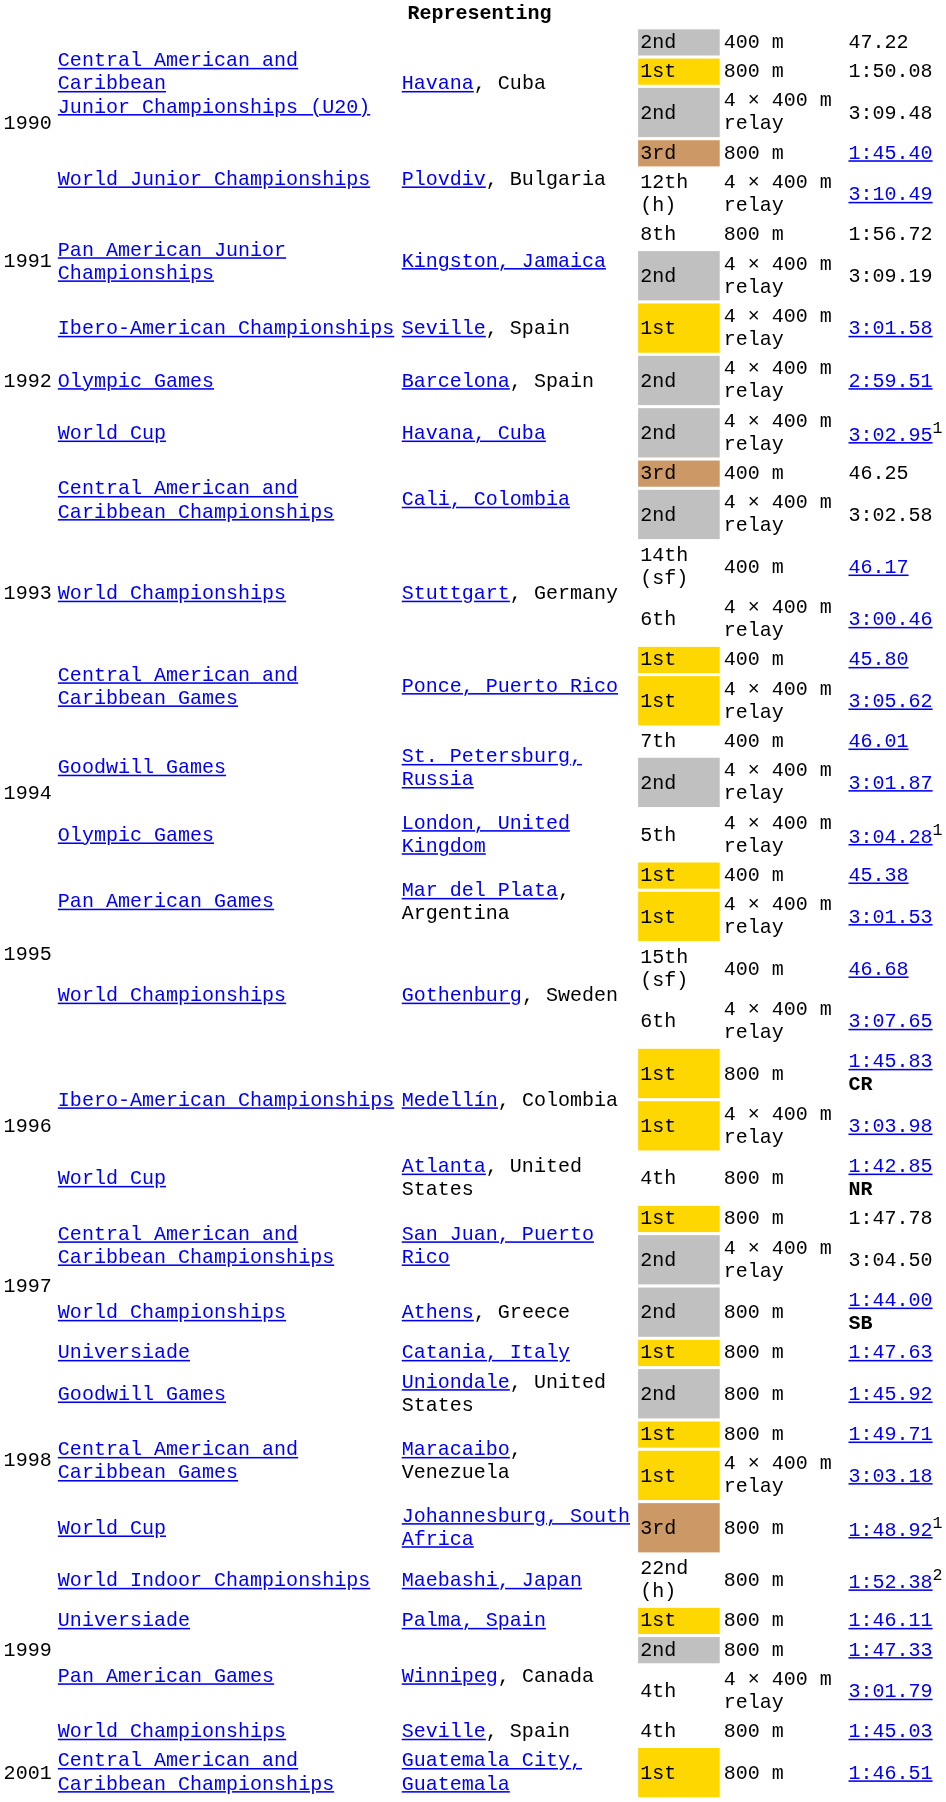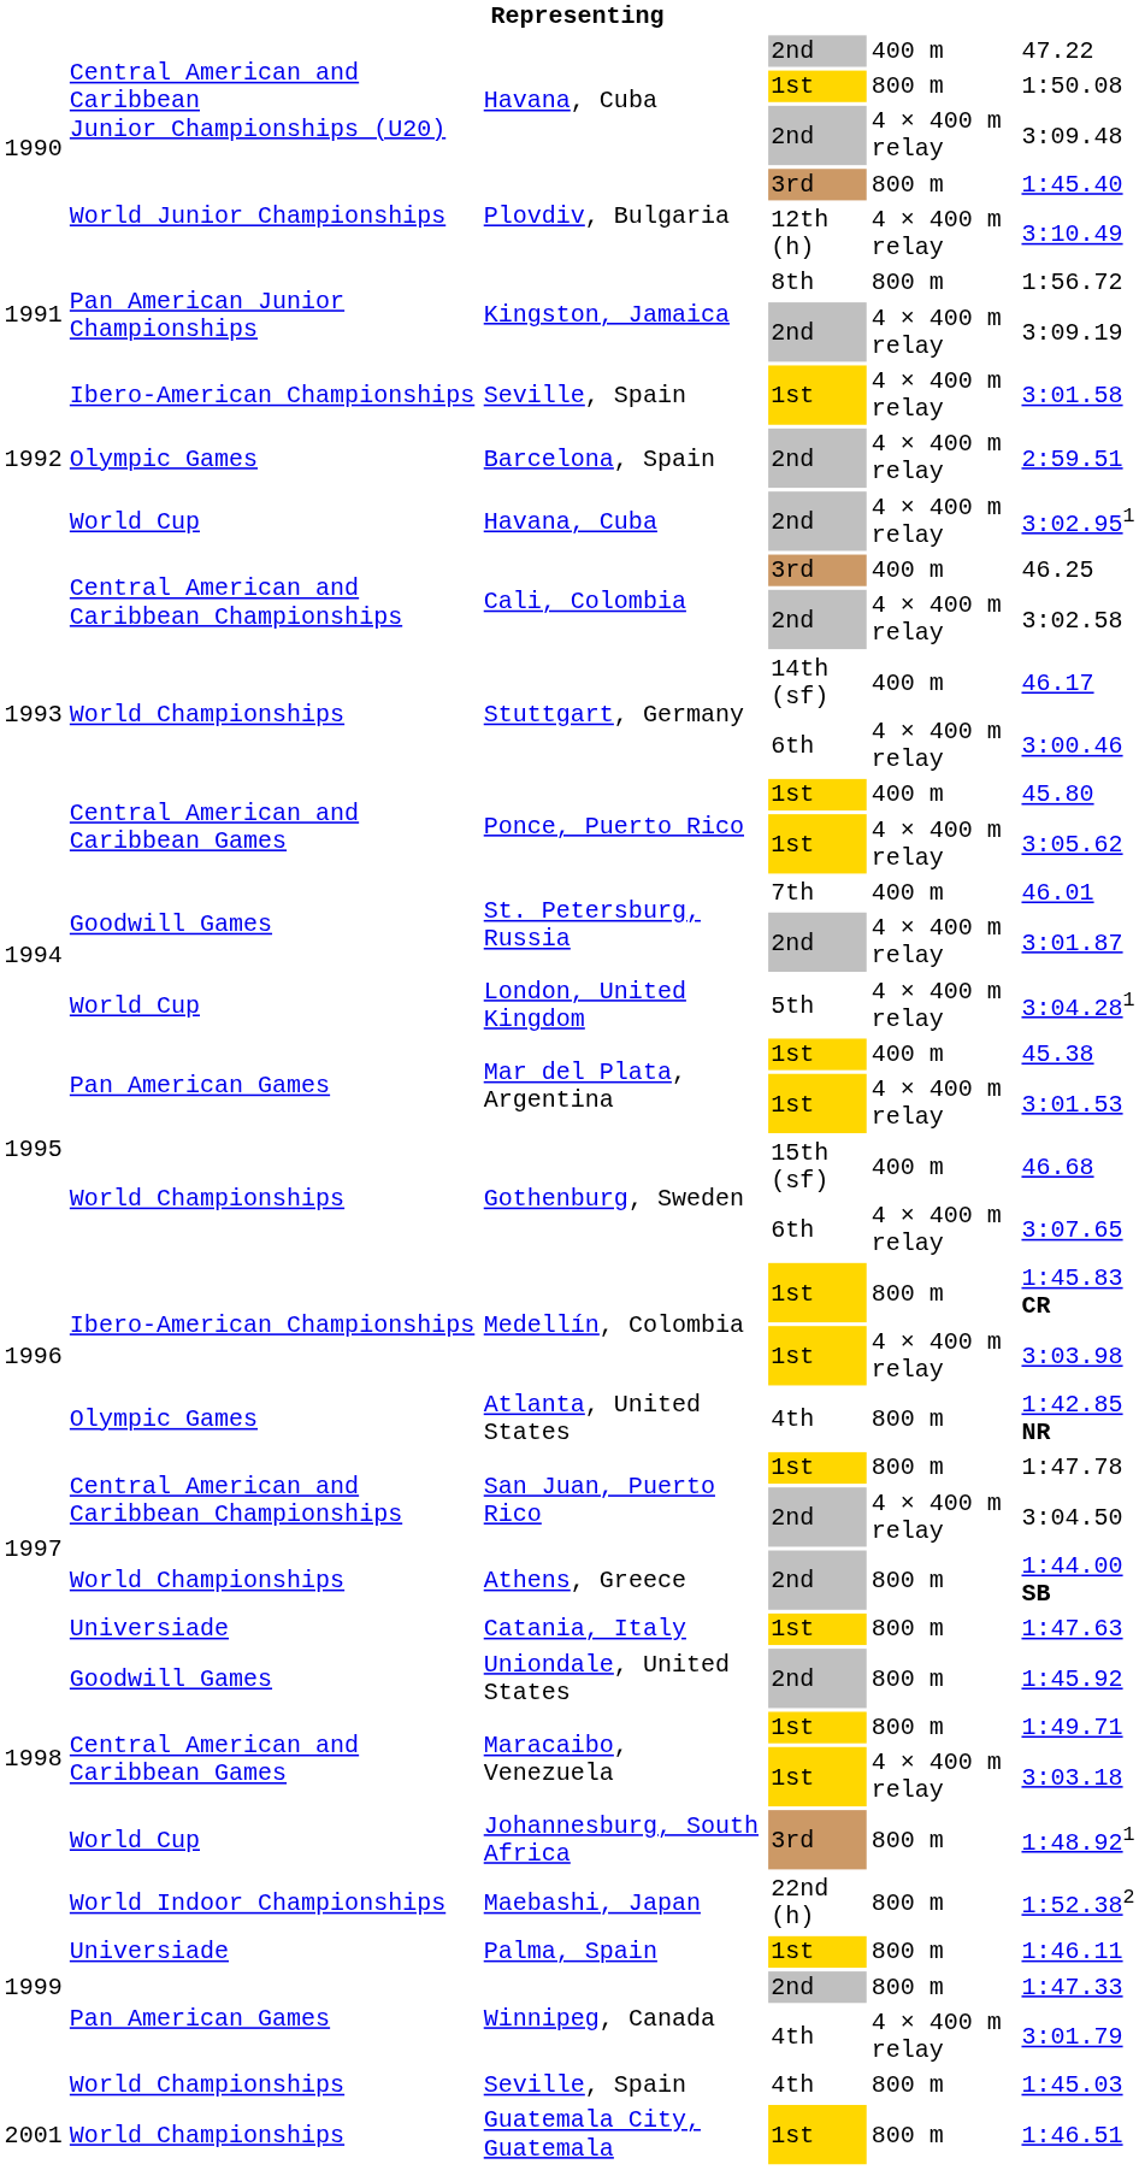 <table>
 <tr>
 <th colspan="6">Representing </th>
 </tr>
 <tr>
 <td rowspan="5">1990</td>
 <td rowspan="3"><a href='#'>Central American and Caribbean<br>Junior Championships (U20)</a></td>
 <td rowspan="3"><a href='#'>Havana</a>, Cuba</td>
 <td bgcolor=silver>2nd</td>
 <td>400 m</td>
 <td>47.22</td>
 </tr>
 <tr>
 <td bgcolor=gold>1st</td>
 <td>800 m</td>
 <td>1:50.08</td>
 </tr>
 <tr>
 <td bgcolor=silver>2nd</td>
 <td>4 × 400 m relay</td>
 <td>3:09.48</td>
 </tr>
 <tr>
 <td rowspan=2><a href='#'>World Junior Championships</a></td>
 <td rowspan=2><a href='#'>Plovdiv</a>, Bulgaria</td>
 <td bgcolor="cc9966">3rd</td>
 <td>800 m</td>
 <td><a href='#'>1:45.40</a></td>
 </tr>
 <tr>
 <td>12th (h)</td>
 <td>4 × 400 m relay</td>
 <td><a href='#'>3:10.49</a></td>
 </tr>
 <tr>
 <td rowspan=2>1991</td>
 <td rowspan=2><a href='#'>Pan American Junior Championships</a></td>
 <td rowspan=2><a href='#'>Kingston, Jamaica</a></td>
 <td>8th</td>
 <td>800 m</td>
 <td>1:56.72</td>
 </tr>
 <tr>
 <td bgcolor=silver>2nd</td>
 <td>4 × 400 m relay</td>
 <td>3:09.19</td>
 </tr>
 <tr>
 <td rowspan="3">1992</td>
 <td><a href='#'>Ibero-American Championships</a></td>
 <td><a href='#'>Seville</a>, Spain</td>
 <td bgcolor=gold>1st</td>
 <td>4 × 400 m relay</td>
 <td><a href='#'>3:01.58</a></td>
 </tr>
 <tr>
 <td><a href='#'>Olympic Games</a></td>
 <td><a href='#'>Barcelona</a>, Spain</td>
 <td bgcolor=silver>2nd</td>
 <td>4 × 400 m relay</td>
 <td><a href='#'>2:59.51</a></td>
 </tr>
 <tr>
 <td><a href='#'>World Cup</a></td>
 <td><a href='#'>Havana, Cuba</a></td>
 <td bgcolor=silver>2nd</td>
 <td>4 × 400 m relay</td>
 <td><a href='#'>3:02.95</a><sup>1</sup></td>
 </tr>
 <tr>
 <td rowspan="6">1993</td>
 <td rowspan=2><a href='#'>Central American and Caribbean Championships</a></td>
 <td rowspan=2><a href='#'>Cali, Colombia</a></td>
 <td bgcolor=cc9966>3rd</td>
 <td>400 m</td>
 <td>46.25</td>
 </tr>
 <tr>
 <td bgcolor=silver>2nd</td>
 <td>4 × 400 m relay</td>
 <td>3:02.58</td>
 </tr>
 <tr>
 <td rowspan="2"><a href='#'>World Championships</a></td>
 <td rowspan="2"><a href='#'>Stuttgart</a>, Germany</td>
 <td>14th (sf)</td>
 <td>400 m</td>
 <td><a href='#'>46.17</a></td>
 </tr>
 <tr>
 <td>6th</td>
 <td>4 × 400 m relay</td>
 <td><a href='#'>3:00.46</a></td>
 </tr>
 <tr>
 <td rowspan="2"><a href='#'>Central American and Caribbean Games</a></td>
 <td rowspan="2"><a href='#'>Ponce, Puerto Rico</a></td>
 <td bgcolor=gold>1st</td>
 <td>400 m</td>
 <td><a href='#'>45.80</a></td>
 </tr>
 <tr>
 <td bgcolor=gold>1st</td>
 <td>4 × 400 m relay</td>
 <td><a href='#'>3:05.62</a></td>
 </tr>
 <tr>
 <td rowspan=3>1994</td>
 <td rowspan=2><a href='#'>Goodwill Games</a></td>
 <td rowspan=2><a href='#'>St. Petersburg, Russia</a></td>
 <td>7th</td>
 <td>400 m</td>
 <td><a href='#'>46.01</a></td>
 </tr>
 <tr>
 <td bgcolor=silver>2nd</td>
 <td>4 × 400 m relay</td>
 <td><a href='#'>3:01.87</a></td>
 </tr>
 <tr>
-<td><a href='#'>Olympic Games</a></td>
+<td><a href='#'>World Cup</a></td>
 <td><a href='#'>London, United Kingdom</a></td>
 <td>5th</td>
 <td>4 × 400 m relay</td>
 <td><a href='#'>3:04.28</a><sup>1</sup></td>
 </tr>
 <tr>
 <td rowspan="4">1995</td>
 <td rowspan="2"><a href='#'>Pan American Games</a></td>
 <td rowspan="2"><a href='#'>Mar del Plata</a>, Argentina</td>
 <td bgcolor=gold>1st</td>
 <td>400 m</td>
 <td><a href='#'>45.38</a></td>
 </tr>
 <tr>
 <td bgcolor=gold>1st</td>
 <td>4 × 400 m relay</td>
 <td><a href='#'>3:01.53</a></td>
 </tr>
 <tr>
 <td rowspan="2"><a href='#'>World Championships</a></td>
 <td rowspan="2"><a href='#'>Gothenburg</a>, Sweden</td>
 <td>15th (sf)</td>
 <td>400 m</td>
 <td><a href='#'>46.68</a></td>
 </tr>
 <tr>
 <td>6th</td>
 <td>4 × 400 m relay</td>
 <td><a href='#'>3:07.65</a></td>
 </tr>
 <tr>
 <td rowspan="3">1996</td>
 <td rowspan="2"><a href='#'>Ibero-American Championships</a></td>
 <td rowspan="2"><a href='#'>Medellín</a>, Colombia</td>
 <td bgcolor=gold>1st</td>
 <td>800 m</td>
 <td><a href='#'>1:45.83</a> <strong>CR</strong></td>
 </tr>
 <tr>
 <td bgcolor=gold>1st</td>
 <td>4 × 400 m relay</td>
 <td><a href='#'>3:03.98</a></td>
 </tr>
 <tr>
-<td><a href='#'>World Cup</a></td>
+<td><a href='#'>Olympic Games</a></td>
 <td><a href='#'>Atlanta</a>, United States</td>
 <td>4th</td>
 <td>800 m</td>
 <td><a href='#'>1:42.85</a> <strong>NR</strong></td>
 </tr>
 <tr>
 <td rowspan=4>1997</td>
 <td rowspan=2><a href='#'>Central American and Caribbean Championships</a></td>
 <td rowspan=2><a href='#'>San Juan, Puerto Rico</a></td>
 <td bgcolor=gold>1st</td>
 <td>800 m</td>
 <td>1:47.78</td>
 </tr>
 <tr>
 <td bgcolor=silver>2nd</td>
 <td>4 × 400 m relay</td>
 <td>3:04.50</td>
 </tr>
 <tr>
 <td><a href='#'>World Championships</a></td>
 <td><a href='#'>Athens</a>, Greece</td>
 <td bgcolor=silver>2nd</td>
 <td>800 m</td>
 <td><a href='#'>1:44.00</a> <strong>SB</strong></td>
 </tr>
 <tr>
 <td><a href='#'>Universiade</a></td>
 <td><a href='#'>Catania, Italy</a></td>
 <td bgcolor=gold>1st</td>
 <td>800 m</td>
 <td><a href='#'>1:47.63</a></td>
 </tr>
 <tr>
 <td rowspan="4">1998</td>
 <td><a href='#'>Goodwill Games</a></td>
 <td><a href='#'>Uniondale</a>, United States</td>
 <td bgcolor=silver>2nd</td>
 <td>800 m</td>
 <td><a href='#'>1:45.92</a></td>
 </tr>
 <tr>
 <td rowspan="2"><a href='#'>Central American and Caribbean Games</a></td>
 <td rowspan="2"><a href='#'>Maracaibo</a>, Venezuela</td>
 <td bgcolor=gold>1st</td>
 <td>800 m</td>
 <td><a href='#'>1:49.71</a></td>
 </tr>
 <tr>
 <td bgcolor=gold>1st</td>
 <td>4 × 400 m relay</td>
 <td><a href='#'>3:03.18</a></td>
 </tr>
 <tr>
 <td><a href='#'>World Cup</a></td>
 <td><a href='#'>Johannesburg, South Africa</a></td>
 <td bgcolor=cc9966>3rd</td>
 <td>800 m</td>
 <td><a href='#'>1:48.92</a><sup>1</sup></td>
 </tr>
 <tr>
 <td rowspan="5">1999</td>
 <td><a href='#'>World Indoor Championships</a></td>
 <td><a href='#'>Maebashi, Japan</a></td>
 <td>22nd (h)</td>
 <td>800 m</td>
 <td><a href='#'>1:52.38</a><sup>2</sup></td>
 </tr>
 <tr>
 <td><a href='#'>Universiade</a></td>
 <td><a href='#'>Palma, Spain</a></td>
 <td bgcolor=gold>1st</td>
 <td>800 m</td>
 <td><a href='#'>1:46.11</a></td>
 </tr>
 <tr>
 <td rowspan="2"><a href='#'>Pan American Games</a></td>
 <td rowspan="2"><a href='#'>Winnipeg</a>, Canada</td>
 <td bgcolor=silver>2nd</td>
 <td>800 m</td>
 <td><a href='#'>1:47.33</a></td>
 </tr>
 <tr>
 <td>4th</td>
 <td>4 × 400 m relay</td>
 <td><a href='#'>3:01.79</a></td>
 </tr>
 <tr>
 <td><a href='#'>World Championships</a></td>
 <td><a href='#'>Seville</a>, Spain</td>
 <td>4th</td>
 <td>800 m</td>
 <td><a href='#'>1:45.03</a></td>
 </tr>
 <tr>
 <td>2001</td>
-<td><a href='#'>Central American and Caribbean Championships</a></td>
+<td><a href='#'>World Championships</a></td>
 <td><a href='#'>Guatemala City, Guatemala</a></td>
 <td bgcolor=gold>1st</td>
 <td>800 m</td>
 <td><a href='#'>1:46.51</a></td>
 </tr>
 </table>
